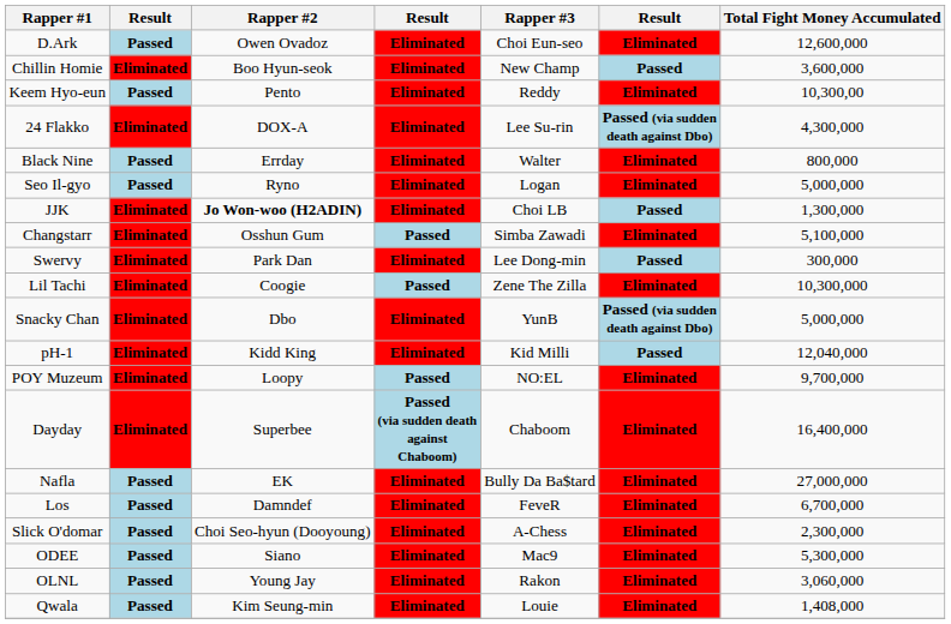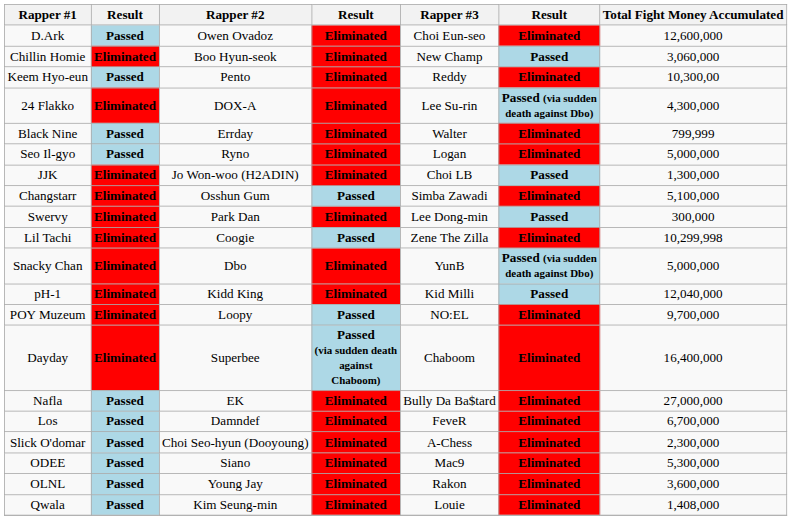 <table class="wikitable" style="text-align:center">
 <tr>
 <th>Rapper #1</th>
 <th>Result</th>
 <th>Rapper #2</th>
 <th>Result</th>
 <th>Rapper #3</th>
 <th>Result</th>
 <th>Total Fight Money Accumulated</th>
 </tr>
 <tr>
 <td>D.Ark</td>
 <td style="background:lightblue"><strong>Passed</strong></td>
 <td>Owen Ovadoz</td>
 <td style="background:red"><strong>Eliminated</strong></td>
 <td>Choi Eun-seo</td>
 <td style="background:red"><strong>Eliminated</strong></td>
 <td>12,600,000</td>
 </tr>
 <tr>
 <td>Chillin Homie</td>
 <td style="background:red"><strong>Eliminated</strong></td>
 <td>Boo Hyun-seok</td>
 <td style="background:red"><strong>Eliminated</strong></td>
 <td>New Champ</td>
 <td style="background:lightblue"><strong>Passed</strong></td>
-<td>3,600,000</td>
+<td>3,060,000</td>
 </tr>
 <tr>
 <td>Keem Hyo-eun</td>
 <td style="background:lightblue"><strong>Passed</strong></td>
 <td>Pento</td>
 <td style="background:red"><strong>Eliminated</strong></td>
 <td>Reddy</td>
 <td style="background:red"><strong>Eliminated</strong></td>
 <td>10,300,00</td>
 </tr>
 <tr>
 <td>24 Flakko</td>
 <td style="background:red"><strong>Eliminated</strong></td>
 <td>DOX-A</td>
 <td style="background:red"><strong>Eliminated</strong></td>
 <td>Lee Su-rin</td>
 <td style="background:lightblue"><strong>Passed <small> (via sudden <br> death against Dbo)</small> </strong></td>
 <td>4,300,000</td>
 </tr>
 <tr>
 <td>Black Nine</td>
 <td style="background:lightblue"><strong>Passed</strong></td>
 <td>Errday</td>
 <td style="background:red"><strong>Eliminated</strong></td>
 <td>Walter</td>
 <td style="background:red"><strong>Eliminated</strong></td>
-<td>800,000</td>
+<td>799,999</td>
 </tr>
 <tr>
 <td>Seo Il-gyo</td>
 <td style="background:lightblue"><strong>Passed</strong></td>
 <td>Ryno</td>
 <td style="background:red"><strong>Eliminated</strong></td>
 <td>Logan</td>
 <td style="background:red"><strong>Eliminated</strong></td>
 <td>5,000,000</td>
 </tr>
 <tr>
 <td>JJK</td>
 <td style="background:red"><strong>Eliminated</strong></td>
-<td><strong>Jo Won-woo (H2ADIN)</strong></td>
+<td>Jo Won-woo (H2ADIN)</td>
 <td style="background:red"><strong>Eliminated</strong></td>
 <td>Choi LB</td>
 <td style="background:lightblue"><strong>Passed</strong></td>
 <td>1,300,000</td>
 </tr>
 <tr>
 <td>Changstarr</td>
 <td style="background:red"><strong>Eliminated</strong></td>
 <td>Osshun Gum</td>
 <td style="background:lightblue"><strong>Passed</strong></td>
 <td>Simba Zawadi</td>
 <td style="background:red"><strong>Eliminated</strong></td>
 <td>5,100,000</td>
 </tr>
 <tr>
 <td>Swervy</td>
 <td style="background:red"><strong>Eliminated</strong></td>
 <td>Park Dan</td>
 <td style="background:red"><strong>Eliminated</strong></td>
 <td>Lee Dong-min</td>
 <td style="background:lightblue"><strong>Passed</strong></td>
 <td>300,000</td>
 </tr>
 <tr>
 <td>Lil Tachi</td>
 <td style="background:red"><strong>Eliminated</strong></td>
 <td>Coogie</td>
 <td style="background:lightblue"><strong>Passed</strong></td>
 <td>Zene The Zilla</td>
 <td style="background:red"><strong>Eliminated</strong></td>
-<td>10,300,000</td>
+<td>10,299,998</td>
 </tr>
 <tr>
 <td>Snacky Chan</td>
 <td style="background:red"><strong>Eliminated</strong></td>
 <td>Dbo</td>
 <td style="background:red"><strong>Eliminated</strong></td>
 <td>YunB</td>
 <td style="background:lightblue"><strong>Passed <small> (via sudden <br> death against Dbo)</small> </strong></td>
 <td>5,000,000</td>
 </tr>
 <tr>
 <td>pH-1</td>
 <td style="background:red"><strong>Eliminated</strong></td>
 <td>Kidd King</td>
 <td style="background:red"><strong>Eliminated</strong></td>
 <td>Kid Milli</td>
 <td style="background:lightblue"><strong>Passed</strong></td>
 <td>12,040,000</td>
 </tr>
 <tr>
 <td>POY Muzeum</td>
 <td style="background:red"><strong>Eliminated</strong></td>
 <td>Loopy</td>
 <td style="background:lightblue"><strong>Passed</strong></td>
 <td>NO:EL</td>
 <td style="background:red"><strong>Eliminated</strong></td>
 <td>9,700,000</td>
 </tr>
 <tr>
 <td>Dayday</td>
 <td style="background:red"><strong>Eliminated</strong></td>
 <td>Superbee</td>
 <td style="background:lightblue"><strong>Passed <br> <small> (via sudden death <br> against <br> Chaboom) </small></strong></td>
 <td>Chaboom</td>
 <td style="background:red"><strong>Eliminated</strong></td>
 <td>16,400,000</td>
 </tr>
 <tr>
 <td>Nafla</td>
 <td style="background:lightblue"><strong>Passed</strong></td>
 <td>EK</td>
 <td style="background:red"><strong>Eliminated</strong></td>
 <td>Bully Da Ba$tard</td>
 <td style="background:red"><strong>Eliminated</strong></td>
 <td>27,000,000</td>
 </tr>
 <tr>
 <td>Los</td>
 <td style="background:lightblue"><strong>Passed</strong></td>
 <td>Damndef</td>
 <td style="background:red"><strong>Eliminated</strong></td>
 <td>FeveR</td>
 <td style="background:red"><strong>Eliminated</strong></td>
 <td>6,700,000</td>
 </tr>
 <tr>
 <td>Slick O'domar</td>
 <td style="background:lightblue"><strong>Passed</strong></td>
 <td>Choi Seo-hyun (Dooyoung)</td>
 <td style="background:red"><strong>Eliminated</strong></td>
 <td>A-Chess</td>
 <td style="background:red"><strong>Eliminated</strong></td>
 <td>2,300,000</td>
 </tr>
 <tr>
 <td>ODEE</td>
 <td style="background:lightblue"><strong>Passed</strong></td>
 <td>Siano</td>
 <td style="background:red"><strong>Eliminated</strong></td>
 <td>Mac9</td>
 <td style="background:red"><strong>Eliminated</strong></td>
 <td>5,300,000</td>
 </tr>
 <tr>
 <td>OLNL</td>
 <td style="background:lightblue"><strong>Passed</strong></td>
 <td>Young Jay</td>
 <td style="background:red"><strong>Eliminated</strong></td>
 <td>Rakon</td>
 <td style="background:red"><strong>Eliminated</strong></td>
-<td>3,060,000</td>
+<td>3,600,000</td>
 </tr>
 <tr>
 <td>Qwala</td>
 <td style="background:lightblue"><strong>Passed</strong></td>
 <td>Kim Seung-min</td>
 <td style="background:red"><strong>Eliminated</strong></td>
 <td>Louie</td>
 <td style="background:red"><strong>Eliminated</strong></td>
 <td>1,408,000</td>
 </tr>
 <tr>
 </tr>
 </table>
